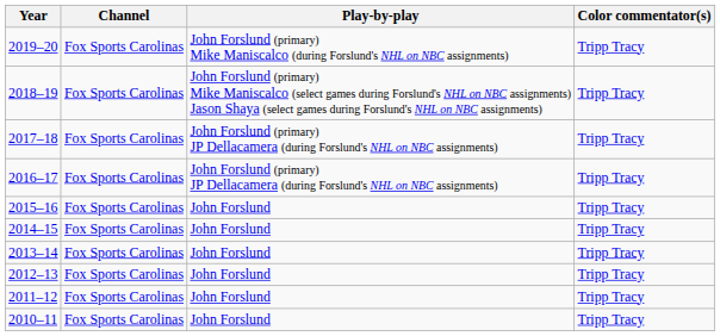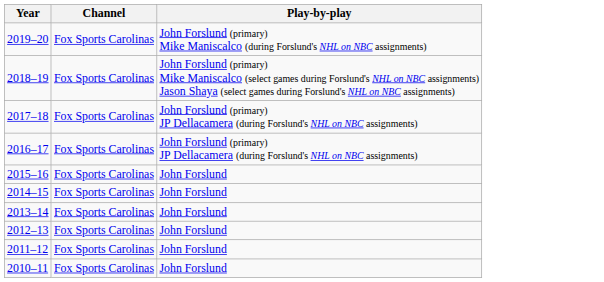 <table class="wikitable">
 <tr>
 <th>Year</th>
 <th>Channel</th>
 <th>Play-by-play</th>
-<th>Color commentator(s)</th>
 </tr>
 <tr>
 <td><a href='#'>2019–20</a></td>
 <td><a href='#'>Fox Sports Carolinas</a></td>
 <td><a href='#'>John Forslund</a> <small>(primary)</small><br><a href='#'>Mike Maniscalco</a> <small>(during Forslund's <em><a href='#'>NHL on NBC</a></em> assignments)</small></td>
-<td><a href='#'>Tripp Tracy</a></td>
 </tr>
 <tr>
 <td><a href='#'>2018–19</a></td>
 <td><a href='#'>Fox Sports Carolinas</a></td>
 <td><a href='#'>John Forslund</a> <small>(primary)</small><br><a href='#'>Mike Maniscalco</a> <small>(select games during Forslund's <em><a href='#'>NHL on NBC</a></em> assignments)</small><br><a href='#'>Jason Shaya</a> <small>(select games during Forslund's <em><a href='#'>NHL on NBC</a></em> assignments)</small></td>
-<td><a href='#'>Tripp Tracy</a></td>
 </tr>
 <tr>
 <td><a href='#'>2017–18</a></td>
 <td><a href='#'>Fox Sports Carolinas</a></td>
 <td><a href='#'>John Forslund</a> <small>(primary)</small><br><a href='#'>JP Dellacamera</a> <small>(during Forslund's <em><a href='#'>NHL on NBC</a></em> assignments)</small></td>
-<td><a href='#'>Tripp Tracy</a></td>
 </tr>
 <tr>
 <td><a href='#'>2016–17</a></td>
 <td><a href='#'>Fox Sports Carolinas</a></td>
 <td><a href='#'>John Forslund</a> <small>(primary)</small><br><a href='#'>JP Dellacamera</a> <small>(during Forslund's <em><a href='#'>NHL on NBC</a></em> assignments)</small></td>
-<td><a href='#'>Tripp Tracy</a></td>
 </tr>
 <tr>
 <td><a href='#'>2015–16</a></td>
 <td><a href='#'>Fox Sports Carolinas</a></td>
 <td><a href='#'>John Forslund</a></td>
-<td><a href='#'>Tripp Tracy</a></td>
 </tr>
 <tr>
 <td><a href='#'>2014–15</a></td>
 <td><a href='#'>Fox Sports Carolinas</a></td>
 <td><a href='#'>John Forslund</a></td>
-<td><a href='#'>Tripp Tracy</a></td>
 </tr>
 <tr>
 <td><a href='#'>2013–14</a></td>
 <td><a href='#'>Fox Sports Carolinas</a></td>
 <td><a href='#'>John Forslund</a></td>
-<td><a href='#'>Tripp Tracy</a></td>
 </tr>
 <tr>
 <td><a href='#'>2012–13</a></td>
 <td><a href='#'>Fox Sports Carolinas</a></td>
 <td><a href='#'>John Forslund</a></td>
-<td><a href='#'>Tripp Tracy</a></td>
 </tr>
 <tr>
 <td><a href='#'>2011–12</a></td>
 <td><a href='#'>Fox Sports Carolinas</a></td>
 <td><a href='#'>John Forslund</a></td>
-<td><a href='#'>Tripp Tracy</a></td>
 </tr>
 <tr>
 <td><a href='#'>2010–11</a></td>
 <td><a href='#'>Fox Sports Carolinas</a></td>
 <td><a href='#'>John Forslund</a></td>
-<td><a href='#'>Tripp Tracy</a></td>
 </tr>
 </table>
